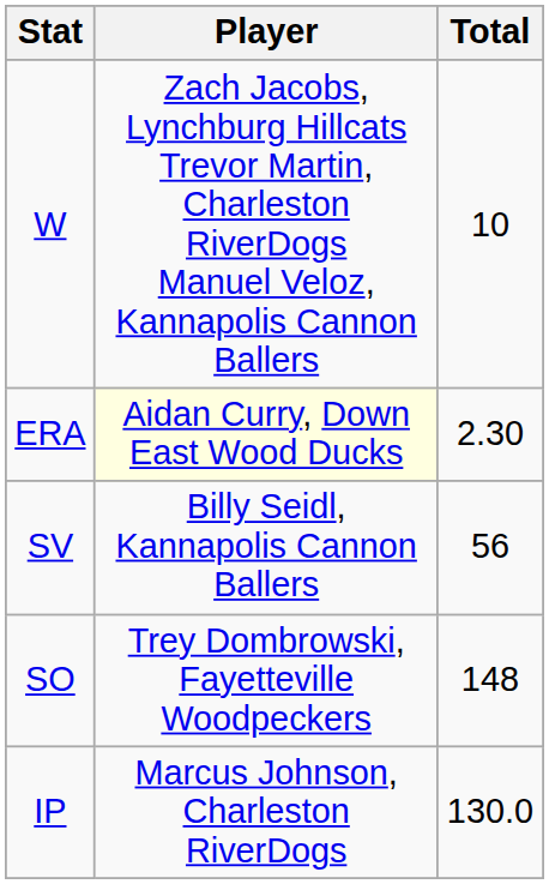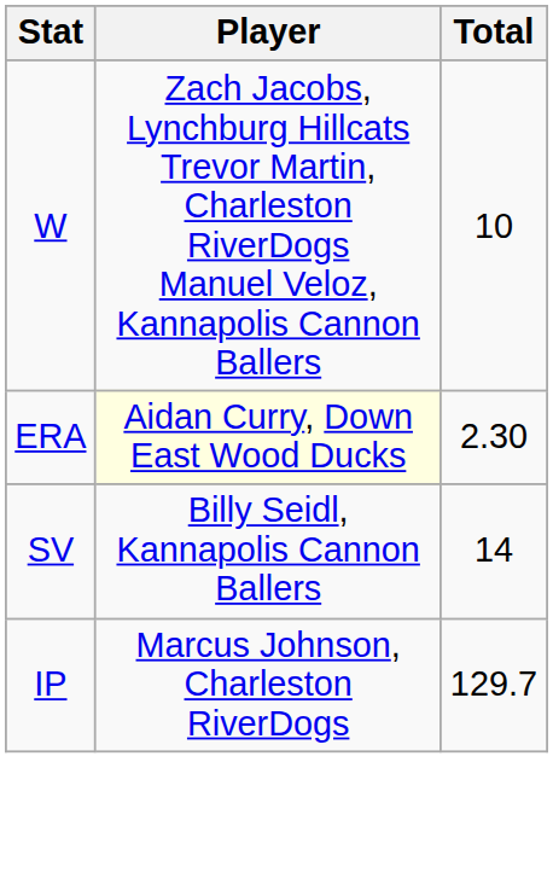 <table class="wikitable" width="40%" style="text-align:center;">
 <tr>
 <th width="5%">Stat</th>
 <th width="60%">Player</th>
 <th width="5%">Total</th>
 </tr>
 <tr>
 <td><a href='#'>W</a></td>
 <td><a href='#'>Zach Jacobs</a>, <a href='#'>Lynchburg Hillcats</a> <br> <a href='#'>Trevor Martin</a>, <a href='#'>Charleston RiverDogs</a> <br> <a href='#'>Manuel Veloz</a>, <a href='#'>Kannapolis Cannon Ballers</a></td>
 <td>10</td>
 </tr>
 <tr>
 <td><a href='#'>ERA</a></td>
 <td style="background: lightyellow;"><a href='#'>Aidan Curry</a>, <a href='#'>Down East Wood Ducks</a></td>
 <td>2.30</td>
 </tr>
 <tr>
 <td><a href='#'>SV</a></td>
 <td><a href='#'>Billy Seidl</a>, <a href='#'>Kannapolis Cannon Ballers</a></td>
-<td>56</td>
-</tr>
-<tr>
-<td><a href='#'>SO</a></td>
-<td><a href='#'>Trey Dombrowski</a>, <a href='#'>Fayetteville Woodpeckers</a></td>
-<td>148</td>
+<td>14</td>
 </tr>
 <tr>
 <td><a href='#'>IP</a></td>
 <td><a href='#'>Marcus Johnson</a>, <a href='#'>Charleston RiverDogs</a></td>
-<td>130.0</td>
+<td>129.7</td>
 </tr>
 </table>
